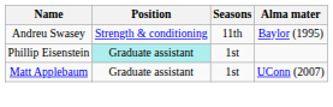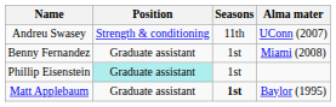 <table class="wikitable" border="1" style="font-size:90%;">
 <tr>
 <th>Name</th>
 <th>Position</th>
 <th>Seasons</th>
 <th>Alma mater</th>
 </tr>
 <tr style="text-align:center;">
 <td>Andreu Swasey</td>
 <td><a href='#'>Strength & conditioning</a></td>
 <td>11th</td>
-<td><a href='#'>Baylor</a> (1995)</td>
+<td><a href='#'>UConn</a> (2007)</td>
+</tr>
+<tr style="text-align:center;">
+<td>Benny Fernandez</td>
+<td>Graduate assistant</td>
+<td>1st</td>
+<td><a href='#'>Miami</a> (2008)</td>
 </tr>
 <tr style="text-align:center;">
 <td>Phillip Eisenstein</td>
 <td style="background: paleturquoise;">Graduate assistant</td>
 <td>1st</td>
 <td></td>
 </tr>
 <tr style="text-align:center;">
 <td><a href='#'>Matt Applebaum</a></td>
 <td>Graduate assistant</td>
-<td>1st</td>
-<td><a href='#'>UConn</a> (2007)</td>
+<td><strong>1st</strong></td>
+<td><a href='#'>Baylor</a> (1995)</td>
 </tr>
 </table>
